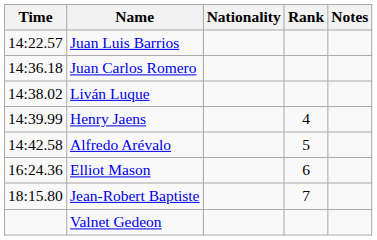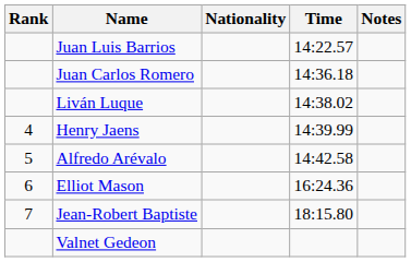 <table class="wikitable sortable" style="text-align:center;font-size:95%">
 <tr>
-<th>Time</th>
+<th>Rank</th>
 <th>Name</th>
 <th>Nationality</th>
-<th>Rank</th>
+<th>Time</th>
 <th>Notes</th>
 </tr>
 <tr>
-<td>14:22.57</td>
+<td></td>
 <td align=left><a href='#'>Juan Luis Barrios</a></td>
 <td align=left></td>
-<td></td>
+<td>14:22.57</td>
 <td></td>
 </tr>
 <tr>
-<td>14:36.18</td>
+<td></td>
 <td align=left><a href='#'>Juan Carlos Romero</a></td>
 <td align=left></td>
-<td></td>
+<td>14:36.18</td>
 <td></td>
 </tr>
 <tr>
-<td>14:38.02</td>
+<td></td>
 <td align=left><a href='#'>Liván Luque</a></td>
 <td align=left></td>
-<td></td>
+<td>14:38.02</td>
 <td></td>
 </tr>
 <tr>
-<td>14:39.99</td>
+<td>4</td>
 <td align=left><a href='#'>Henry Jaens</a></td>
 <td align=left></td>
-<td>4</td>
+<td>14:39.99</td>
 <td></td>
 </tr>
 <tr>
-<td>14:42.58</td>
+<td>5</td>
 <td align=left><a href='#'>Alfredo Arévalo</a></td>
 <td align=left></td>
-<td>5</td>
+<td>14:42.58</td>
 <td></td>
 </tr>
 <tr>
-<td>16:24.36</td>
+<td>6</td>
 <td align=left><a href='#'>Elliot Mason</a></td>
 <td align=left></td>
-<td>6</td>
+<td>16:24.36</td>
 <td></td>
 </tr>
 <tr>
-<td>18:15.80</td>
+<td>7</td>
 <td align=left><a href='#'>Jean-Robert Baptiste</a></td>
 <td align=left></td>
-<td>7</td>
+<td>18:15.80</td>
 <td></td>
 </tr>
 <tr>
 <td></td>
 <td align=left><a href='#'>Valnet Gedeon</a></td>
 <td align=left></td>
 <td></td>
 <td></td>
 </tr>
 </table>
